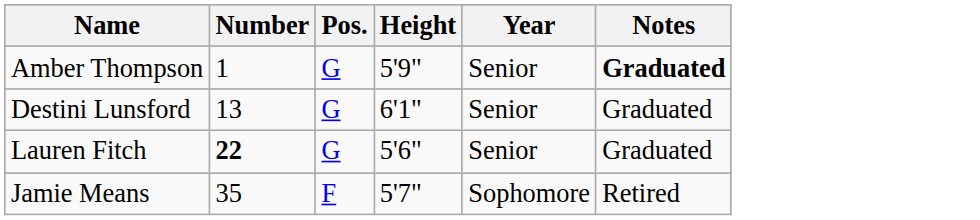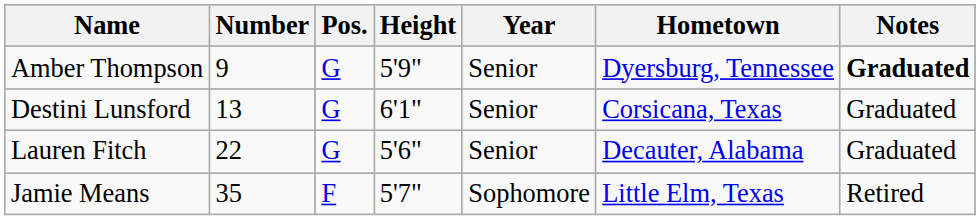 <table class="wikitable sortable" border="1">
 <tr>
 <th>Name</th>
 <th>Number</th>
 <th>Pos.</th>
 <th>Height</th>
 <th>Year</th>
+<th>Hometown</th>
 <th class="wikitable">Notes</th>
 </tr>
 <tr>
 <td>Amber Thompson</td>
-<td>1</td>
+<td>9</td>
 <td><a href='#'>G</a></td>
 <td>5'9"</td>
 <td>Senior</td>
+<td><a href='#'>Dyersburg, Tennessee</a></td>
 <td><strong>Graduated</strong></td>
 </tr>
 <tr>
 <td>Destini Lunsford</td>
 <td>13</td>
 <td><a href='#'>G</a></td>
 <td>6'1"</td>
 <td>Senior</td>
+<td><a href='#'>Corsicana, Texas</a></td>
 <td>Graduated</td>
 </tr>
 <tr>
 <td>Lauren Fitch</td>
-<td><strong>22</strong></td>
+<td>22</td>
 <td><a href='#'>G</a></td>
 <td>5'6"</td>
 <td>Senior</td>
+<td><a href='#'>Decauter, Alabama</a></td>
 <td>Graduated</td>
 </tr>
 <tr>
 <td>Jamie Means</td>
 <td>35</td>
 <td><a href='#'>F</a></td>
 <td>5'7"</td>
 <td>Sophomore</td>
+<td><a href='#'>Little Elm, Texas</a></td>
 <td>Retired</td>
 </tr>
 </table>
